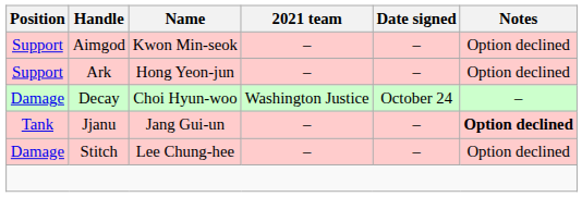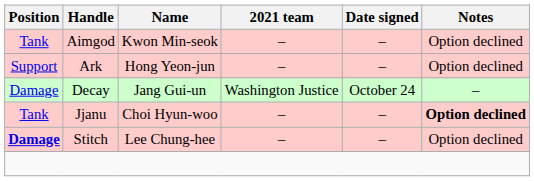 <table class="wikitable sortable" align="right" style="text-align:center; font-size:95%;">
 <tr>
 <th>Position</th>
 <th>Handle</th>
 <th>Name</th>
 <th>2021 team</th>
 <th>Date signed</th>
 <th>Notes</th>
 </tr>
 <tr style="background:#fcc;">
-<td><a href='#'>Support</a></td>
+<td><a href='#'>Tank</a></td>
 <td>Aimgod</td>
 <td>Kwon Min-seok</td>
 <td>–</td>
 <td>–</td>
 <td>Option declined</td>
 </tr>
 <tr style="background:#fcc;">
 <td><a href='#'>Support</a></td>
 <td>Ark</td>
 <td>Hong Yeon-jun</td>
 <td>–</td>
 <td>–</td>
 <td>Option declined</td>
 </tr>
 <tr style="background:#cfc;">
 <td><a href='#'>Damage</a></td>
 <td>Decay</td>
-<td>Choi Hyun-woo</td>
+<td>Jang Gui-un</td>
 <td>Washington Justice</td>
 <td>October 24</td>
 <td>–</td>
 </tr>
 <tr style="background:#fcc;">
 <td><a href='#'>Tank</a></td>
 <td>Jjanu</td>
-<td>Jang Gui-un</td>
+<td>Choi Hyun-woo</td>
 <td>–</td>
 <td>–</td>
 <td><strong>Option declined</strong></td>
 </tr>
 <tr style="background:#fcc;">
-<td><a href='#'>Damage</a></td>
+<td><strong><a href='#'>Damage</a></strong></td>
 <td>Stitch</td>
 <td>Lee Chung-hee</td>
 <td>–</td>
 <td>–</td>
 <td>Option declined</td>
 </tr>
 <tr class="sortbottom">
 <td colspan="6"><br></td>
 </tr>
 </table>
